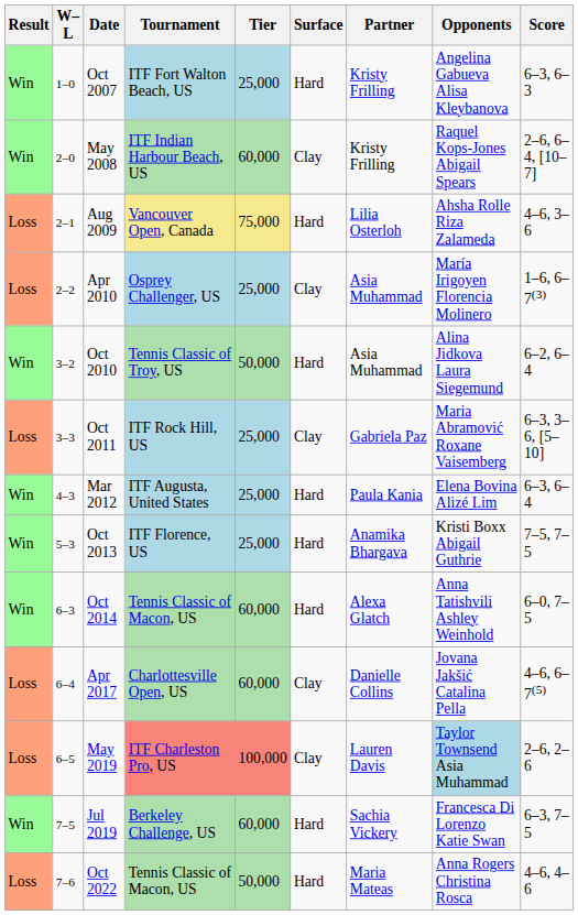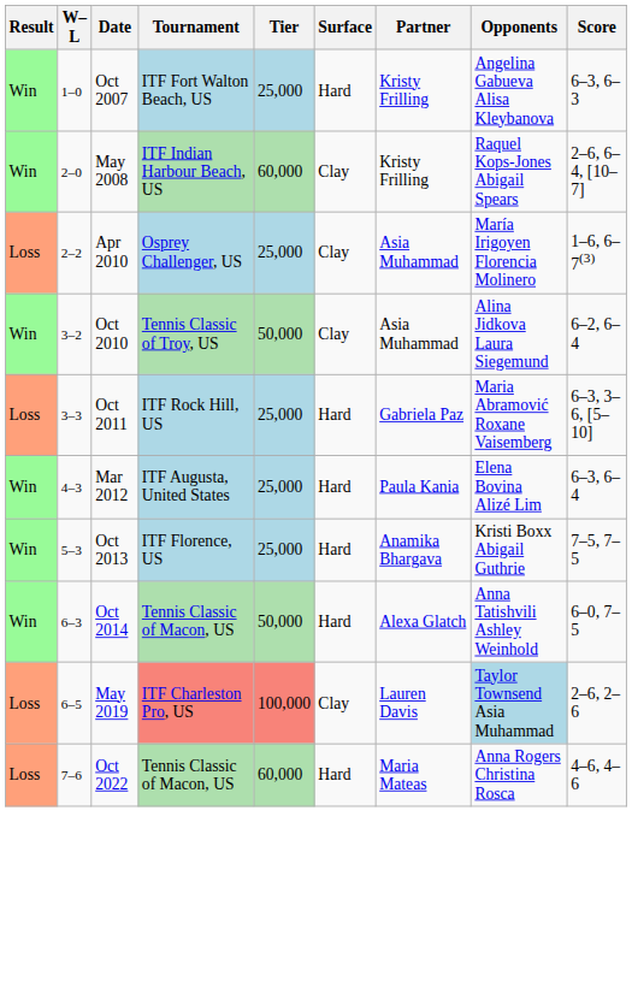 <table class="sortable wikitable">
 <tr>
 <th>Result</th>
 <th class="unsortable">W–L</th>
 <th>Date</th>
 <th>Tournament</th>
 <th>Tier</th>
 <th>Surface</th>
 <th>Partner</th>
 <th>Opponents</th>
 <th class="unsortable">Score</th>
 </tr>
 <tr>
 <td bgcolor="98FB98">Win</td>
 <td><small>1–0</small></td>
 <td>Oct 2007</td>
 <td style="background:lightblue;">ITF Fort Walton Beach, US</td>
 <td style="background:lightblue;">25,000</td>
 <td>Hard</td>
 <td> <a href='#'>Kristy Frilling</a></td>
 <td> <a href='#'>Angelina Gabueva</a> <br>  <a href='#'>Alisa Kleybanova</a></td>
 <td>6–3, 6–3</td>
 </tr>
 <tr>
 <td bgcolor="98FB98">Win</td>
 <td><small>2–0</small></td>
 <td>May 2008</td>
 <td style="background:#addfad;"><a href='#'>ITF Indian Harbour Beach</a>, US</td>
 <td style="background:#addfad;">60,000</td>
 <td>Clay</td>
 <td> Kristy Frilling</td>
 <td> <a href='#'>Raquel Kops-Jones</a> <br>  <a href='#'>Abigail Spears</a></td>
 <td>2–6, 6–4, [10–7]</td>
 </tr>
 <tr>
 <td bgcolor="FFA07A">Loss</td>
-<td><small>2–1</small></td>
-<td>Aug 2009</td>
-<td style="background:#f7e98e;"><a href='#'>Vancouver Open</a>, Canada</td>
-<td style="background:#f7e98e;">75,000</td>
-<td>Hard</td>
-<td> <a href='#'>Lilia Osterloh</a></td>
-<td> <a href='#'>Ahsha Rolle</a> <br>  <a href='#'>Riza Zalameda</a></td>
-<td>4–6, 3–6</td>
-</tr>
-<tr>
-<td bgcolor="FFA07A">Loss</td>
 <td><small>2–2</small></td>
 <td>Apr 2010</td>
 <td style="background:lightblue;"><a href='#'>Osprey Challenger</a>, US</td>
 <td style="background:lightblue;">25,000</td>
 <td>Clay</td>
 <td> <a href='#'>Asia Muhammad</a></td>
 <td> <a href='#'>María Irigoyen</a> <br>  <a href='#'>Florencia Molinero</a></td>
 <td>1–6, 6–7<sup>(3)</sup></td>
 </tr>
 <tr>
 <td bgcolor="98FB98">Win</td>
 <td><small>3–2</small></td>
 <td>Oct 2010</td>
 <td style="background:#addfad;"><a href='#'>Tennis Classic of Troy</a>, US</td>
 <td style="background:#addfad;">50,000</td>
-<td>Hard</td>
+<td>Clay</td>
 <td> Asia Muhammad</td>
 <td> <a href='#'>Alina Jidkova</a> <br>  <a href='#'>Laura Siegemund</a></td>
 <td>6–2, 6–4</td>
 </tr>
 <tr>
 <td bgcolor="FFA07A">Loss</td>
 <td><small>3–3</small></td>
 <td>Oct 2011</td>
 <td style="background:lightblue;">ITF Rock Hill, US</td>
 <td style="background:lightblue;">25,000</td>
-<td>Clay</td>
+<td>Hard</td>
 <td> <a href='#'>Gabriela Paz</a></td>
 <td> <a href='#'>Maria Abramović</a> <br>  <a href='#'>Roxane Vaisemberg</a></td>
 <td>6–3, 3–6, [5–10]</td>
 </tr>
 <tr>
 <td bgcolor="98FB98">Win</td>
 <td><small>4–3</small></td>
 <td>Mar 2012</td>
 <td style="background:lightblue;">ITF Augusta, United States</td>
 <td style="background:lightblue;">25,000</td>
 <td>Hard</td>
 <td> <a href='#'>Paula Kania</a></td>
 <td> <a href='#'>Elena Bovina</a> <br>  <a href='#'>Alizé Lim</a></td>
 <td>6–3, 6–4</td>
 </tr>
 <tr>
 <td bgcolor="98FB98">Win</td>
 <td><small>5–3</small></td>
 <td>Oct 2013</td>
 <td style="background:lightblue;">ITF Florence, US</td>
 <td style="background:lightblue;">25,000</td>
 <td>Hard</td>
 <td> <a href='#'>Anamika Bhargava</a></td>
 <td> Kristi Boxx <br>  <a href='#'>Abigail Guthrie</a></td>
 <td>7–5, 7–5</td>
 </tr>
 <tr>
 <td bgcolor="98FB98">Win</td>
 <td><small>6–3</small></td>
 <td><a href='#'>Oct 2014</a></td>
 <td style="background:#addfad;"><a href='#'>Tennis Classic of Macon</a>, US</td>
-<td style="background:#addfad;">60,000</td>
+<td style="background:#addfad;">50,000</td>
 <td>Hard</td>
 <td> <a href='#'>Alexa Glatch</a></td>
 <td> <a href='#'>Anna Tatishvili</a> <br>  <a href='#'>Ashley Weinhold</a></td>
 <td>6–0, 7–5</td>
-</tr>
-<tr>
-<td bgcolor="FFA07A">Loss</td>
-<td><small>6–4</small></td>
-<td><a href='#'>Apr 2017</a></td>
-<td style="background:#addfad;"><a href='#'>Charlottesville Open</a>, US</td>
-<td style="background:#addfad;">60,000</td>
-<td>Clay</td>
-<td> <a href='#'>Danielle Collins</a></td>
-<td> <a href='#'>Jovana Jakšić</a> <br>  <a href='#'>Catalina Pella</a></td>
-<td>4–6, 6–7<sup>(5)</sup></td>
 </tr>
 <tr>
 <td bgcolor="FFA07A">Loss</td>
 <td><small>6–5</small></td>
 <td><a href='#'>May 2019</a></td>
 <td style="background:#f88379;"><a href='#'>ITF Charleston Pro</a>, US</td>
 <td style="background:#f88379;">100,000</td>
 <td>Clay</td>
 <td> <a href='#'>Lauren Davis</a></td>
 <td style="background: lightblue;"> <a href='#'>Taylor Townsend</a> <br>  Asia Muhammad</td>
 <td>2–6, 2–6</td>
 </tr>
 <tr>
-<td bgcolor="98FB98">Win</td>
-<td><small>7–5</small></td>
-<td><a href='#'>Jul 2019</a></td>
-<td style="background:#addfad;"><a href='#'>Berkeley Challenge</a>, US</td>
-<td style="background:#addfad;">60,000</td>
-<td>Hard</td>
-<td> <a href='#'>Sachia Vickery</a></td>
-<td> <a href='#'>Francesca Di Lorenzo</a> <br>  <a href='#'>Katie Swan</a></td>
-<td>6–3, 7–5</td>
-</tr>
-<tr>
 <td bgcolor="FFA07A">Loss</td>
 <td><small>7–6</small></td>
 <td><a href='#'>Oct 2022</a></td>
 <td style="background:#addfad;">Tennis Classic of Macon, US</td>
-<td style="background:#addfad;">50,000</td>
+<td style="background:#addfad;">60,000</td>
 <td>Hard</td>
 <td> <a href='#'>Maria Mateas</a></td>
 <td> <a href='#'>Anna Rogers</a> <br>  <a href='#'>Christina Rosca</a></td>
 <td>4–6, 4–6</td>
 </tr>
 </table>
